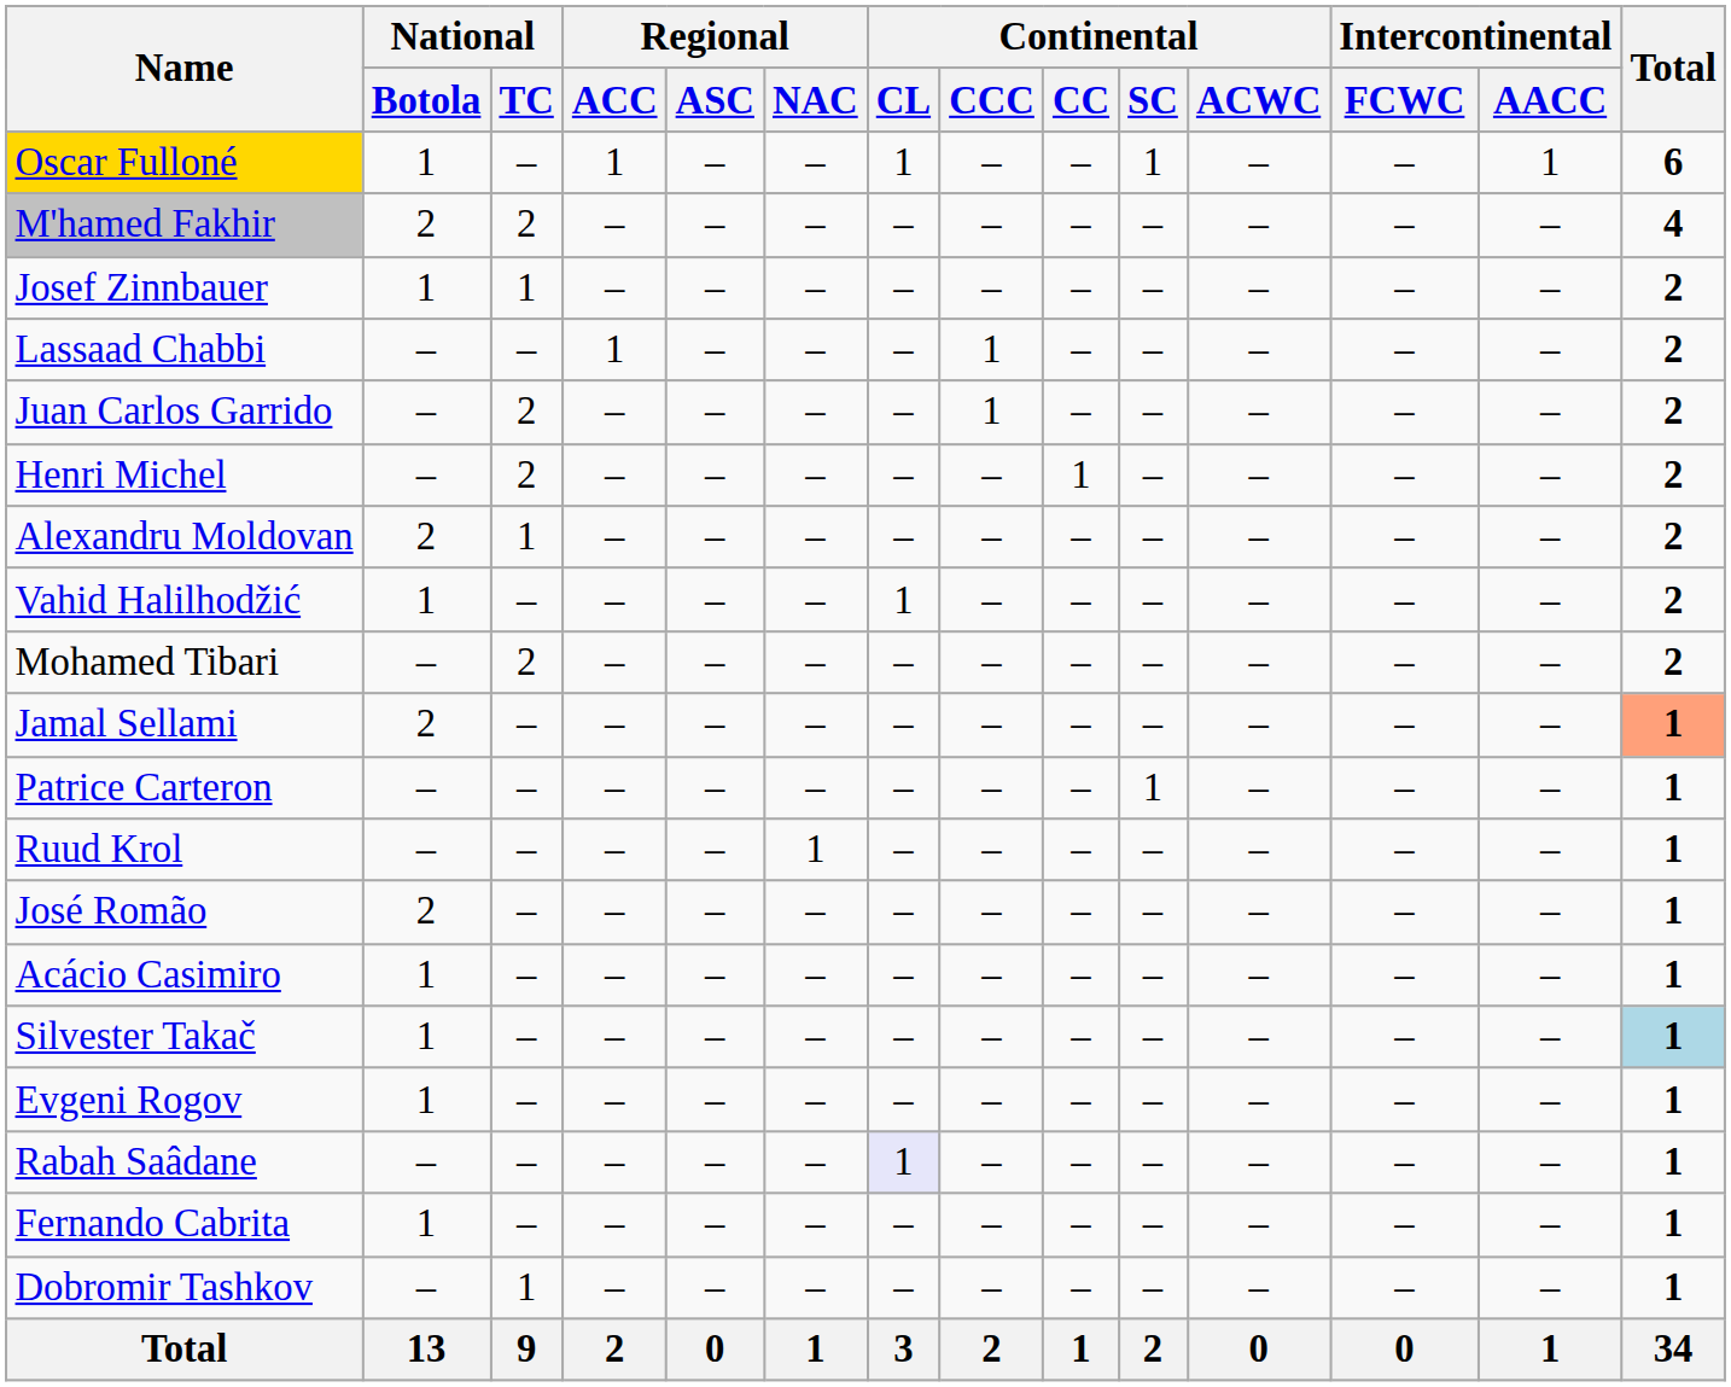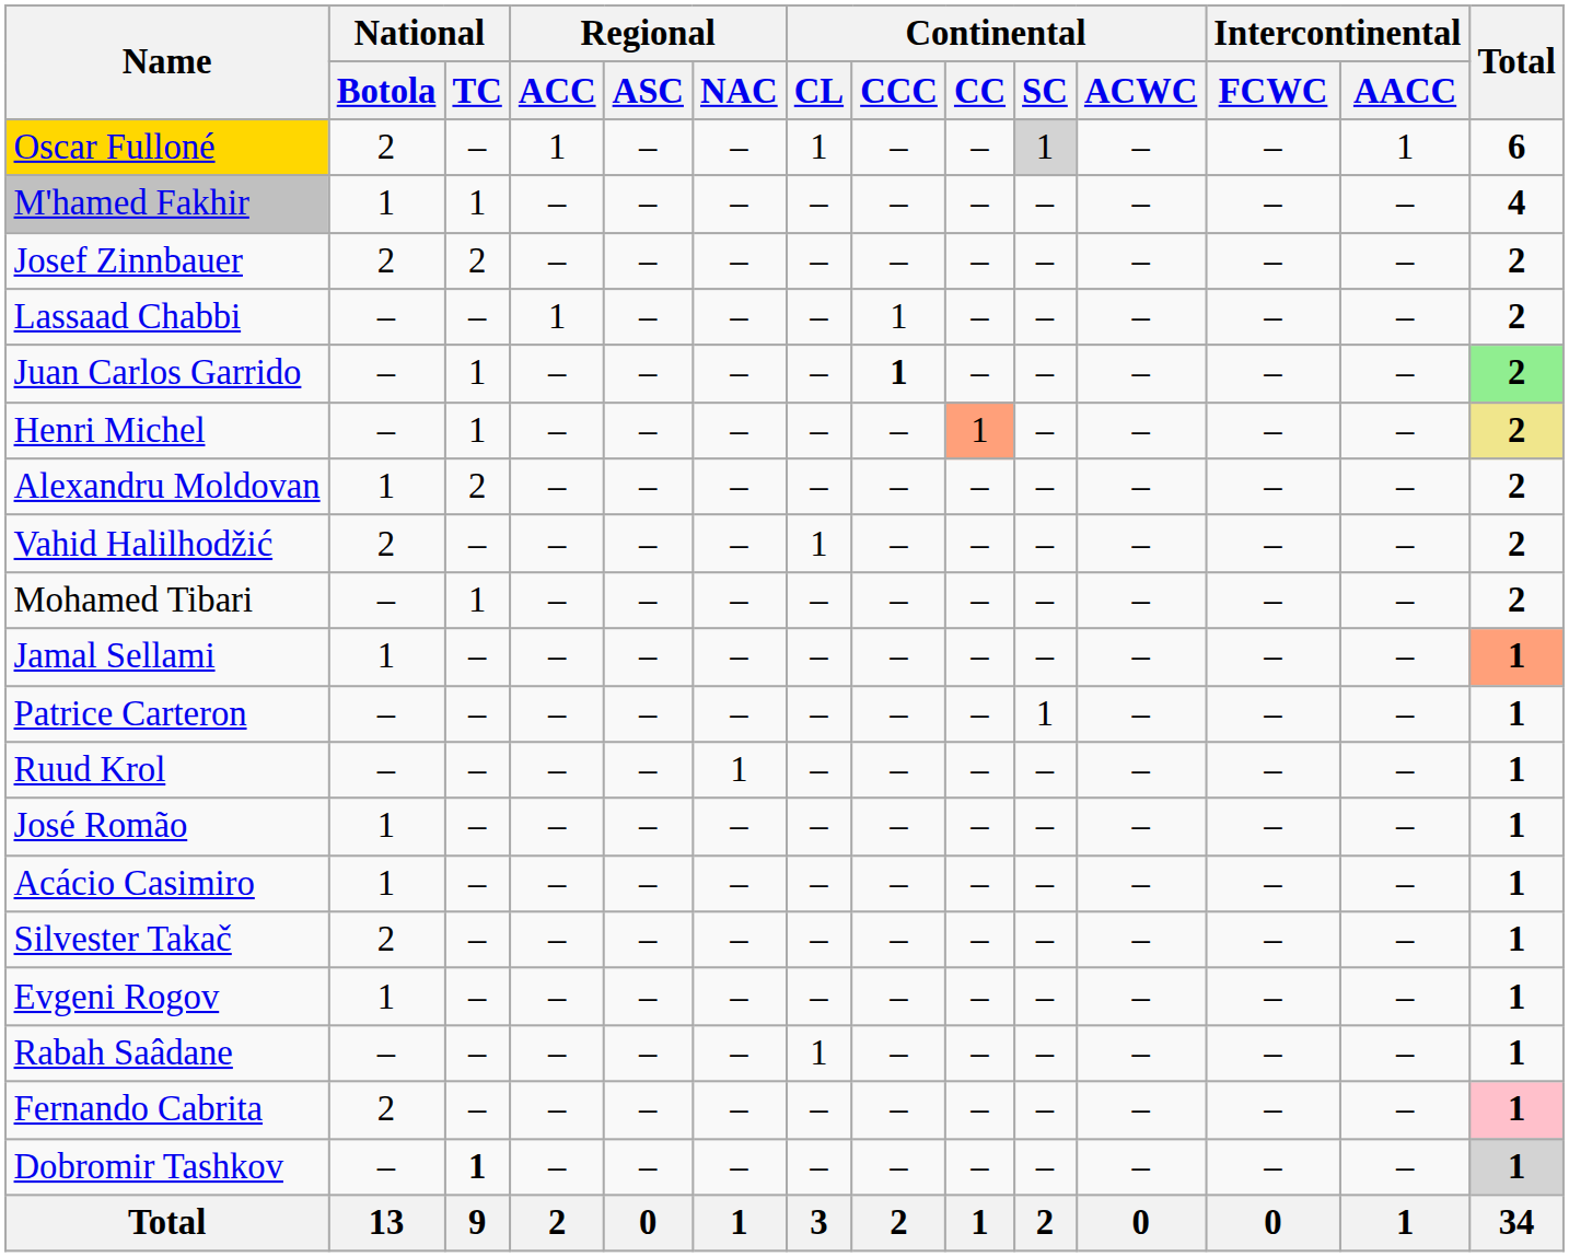 <table class="wikitable sortable">
 <tr>
 <th rowspan="2">Name</th>
 <th colspan="2">National</th>
 <th colspan="3">Regional</th>
 <th colspan="5">Continental</th>
 <th colspan="2">Intercontinental</th>
 <th rowspan="2">Total</th>
 </tr>
 <tr>
 <th><a href='#'>Botola</a></th>
 <th><a href='#'>TC</a></th>
 <th><a href='#'>ACC</a></th>
 <th><a href='#'>ASC</a></th>
 <th><a href='#'>NAC</a></th>
 <th><a href='#'>CL</a></th>
 <th><a href='#'>CCC</a></th>
 <th><a href='#'>CC</a></th>
 <th><a href='#'>SC</a></th>
 <th><a href='#'>ACWC</a></th>
 <th><a href='#'>FCWC</a></th>
 <th><a href='#'>AACC</a></th>
 </tr>
 <tr>
 <td bgcolor=gold> <a href='#'>Oscar Fulloné</a></td>
-<td align="center">1</td>
+<td align="center">2</td>
 <td align="center">–</td>
 <td align="center">1</td>
 <td align="center">–</td>
 <td align="center">–</td>
 <td align="center">1</td>
 <td align="center">–</td>
 <td align="center">–</td>
-<td align="center">1</td>
+<td align="center" style="background: lightgrey;">1</td>
 <td align="center">–</td>
 <td align="center">–</td>
 <td align="center">1</td>
 <td align="center"><strong>6</strong></td>
 </tr>
 <tr>
 <td bgcolor=silver> <a href='#'>M'hamed Fakhir</a></td>
-<td align="center">2</td>
-<td align="center">2</td>
+<td align="center">1</td>
+<td align="center">1</td>
 <td align="center">–</td>
 <td align="center">–</td>
 <td align="center">–</td>
 <td align="center">–</td>
 <td align="center">–</td>
 <td align="center">–</td>
 <td align="center">–</td>
 <td align="center">–</td>
 <td align="center">–</td>
 <td align="center">–</td>
 <td align="center"><strong>4</strong></td>
 </tr>
 <tr>
 <td> <a href='#'>Josef Zinnbauer</a></td>
-<td align="center">1</td>
-<td align="center">1</td>
+<td align="center">2</td>
+<td align="center">2</td>
 <td align="center">–</td>
 <td align="center">–</td>
 <td align="center">–</td>
 <td align="center">–</td>
 <td align="center">–</td>
 <td align="center">–</td>
 <td align="center">–</td>
 <td align="center">–</td>
 <td align="center">–</td>
 <td align="center">–</td>
 <td align="center"><strong>2</strong></td>
 </tr>
 <tr>
 <td> <a href='#'>Lassaad Chabbi</a></td>
 <td align="center">–</td>
 <td align="center">–</td>
 <td align="center">1</td>
 <td align="center">–</td>
 <td align="center">–</td>
 <td align="center">–</td>
 <td align="center">1</td>
 <td align="center">–</td>
 <td align="center">–</td>
 <td align="center">–</td>
 <td align="center">–</td>
 <td align="center">–</td>
 <td align="center"><strong>2</strong></td>
 </tr>
 <tr>
 <td> <a href='#'>Juan Carlos Garrido</a></td>
 <td align="center">–</td>
-<td align="center">2</td>
+<td align="center">1</td>
 <td align="center">–</td>
 <td align="center">–</td>
 <td align="center">–</td>
+<td align="center">–</td>
+<td align="center"><strong>1</strong></td>
+<td align="center">–</td>
+<td align="center">–</td>
+<td align="center">–</td>
+<td align="center">–</td>
+<td align="center">–</td>
+<td align="center" style="background: lightgreen;"><strong>2</strong></td>
+</tr>
+<tr>
+<td> <a href='#'>Henri Michel</a></td>
 <td align="center">–</td>
 <td align="center">1</td>
 <td align="center">–</td>
 <td align="center">–</td>
 <td align="center">–</td>
 <td align="center">–</td>
 <td align="center">–</td>
-<td align="center"><strong>2</strong></td>
-</tr>
-<tr>
-<td> <a href='#'>Henri Michel</a></td>
-<td align="center">–</td>
-<td align="center">2</td>
+<td align="center" style="background: lightsalmon;">1</td>
 <td align="center">–</td>
 <td align="center">–</td>
 <td align="center">–</td>
 <td align="center">–</td>
-<td align="center">–</td>
-<td align="center">1</td>
-<td align="center">–</td>
-<td align="center">–</td>
-<td align="center">–</td>
-<td align="center">–</td>
-<td align="center"><strong>2</strong></td>
+<td align="center" style="background: khaki;"><strong>2</strong></td>
 </tr>
 <tr>
 <td> <a href='#'>Alexandru Moldovan</a></td>
+<td align="center">1</td>
 <td align="center">2</td>
-<td align="center">1</td>
 <td align="center">–</td>
 <td align="center">–</td>
 <td align="center">–</td>
 <td align="center">–</td>
 <td align="center">–</td>
 <td align="center">–</td>
 <td align="center">–</td>
 <td align="center">–</td>
 <td align="center">–</td>
 <td align="center">–</td>
 <td align="center"><strong>2</strong></td>
 </tr>
 <tr>
 <td> <a href='#'>Vahid Halilhodžić</a></td>
-<td align="center">1</td>
+<td align="center">2</td>
 <td align="center">–</td>
 <td align="center">–</td>
 <td align="center">–</td>
 <td align="center">–</td>
 <td align="center">1</td>
 <td align="center">–</td>
 <td align="center">–</td>
 <td align="center">–</td>
 <td align="center">–</td>
 <td align="center">–</td>
 <td align="center">–</td>
 <td align="center"><strong>2</strong></td>
 </tr>
 <tr>
 <td> Mohamed Tibari</td>
 <td align="center">–</td>
-<td align="center">2</td>
+<td align="center">1</td>
 <td align="center">–</td>
 <td align="center">–</td>
 <td align="center">–</td>
 <td align="center">–</td>
 <td align="center">–</td>
 <td align="center">–</td>
 <td align="center">–</td>
 <td align="center">–</td>
 <td align="center">–</td>
 <td align="center">–</td>
 <td align="center"><strong>2</strong></td>
 </tr>
 <tr>
 <td> <a href='#'>Jamal Sellami</a></td>
-<td align="center">2</td>
+<td align="center">1</td>
 <td align="center">–</td>
 <td align="center">–</td>
 <td align="center">–</td>
 <td align="center">–</td>
 <td align="center">–</td>
 <td align="center">–</td>
 <td align="center">–</td>
 <td align="center">–</td>
 <td align="center">–</td>
 <td align="center">–</td>
 <td align="center">–</td>
 <td align="center" style="background: lightsalmon;"><strong>1</strong></td>
 </tr>
 <tr>
 <td> <a href='#'>Patrice Carteron</a></td>
 <td align="center">–</td>
 <td align="center">–</td>
 <td align="center">–</td>
 <td align="center">–</td>
 <td align="center">–</td>
 <td align="center">–</td>
 <td align="center">–</td>
 <td align="center">–</td>
 <td align="center">1</td>
 <td align="center">–</td>
 <td align="center">–</td>
 <td align="center">–</td>
 <td align="center"><strong>1</strong></td>
 </tr>
 <tr>
 <td> <a href='#'>Ruud Krol</a></td>
 <td align="center">–</td>
 <td align="center">–</td>
 <td align="center">–</td>
 <td align="center">–</td>
 <td align="center">1</td>
 <td align="center">–</td>
 <td align="center">–</td>
 <td align="center">–</td>
 <td align="center">–</td>
 <td align="center">–</td>
 <td align="center">–</td>
 <td align="center">–</td>
 <td align="center"><strong>1</strong></td>
 </tr>
 <tr>
 <td> <a href='#'>José Romão</a></td>
-<td align="center">2</td>
+<td align="center">1</td>
 <td align="center">–</td>
 <td align="center">–</td>
 <td align="center">–</td>
 <td align="center">–</td>
 <td align="center">–</td>
 <td align="center">–</td>
 <td align="center">–</td>
 <td align="center">–</td>
 <td align="center">–</td>
 <td align="center">–</td>
 <td align="center">–</td>
 <td align="center"><strong>1</strong></td>
 </tr>
 <tr>
 <td> <a href='#'>Acácio Casimiro</a></td>
 <td align="center">1</td>
 <td align="center">–</td>
 <td align="center">–</td>
 <td align="center">–</td>
 <td align="center">–</td>
 <td align="center">–</td>
 <td align="center">–</td>
 <td align="center">–</td>
 <td align="center">–</td>
 <td align="center">–</td>
 <td align="center">–</td>
 <td align="center">–</td>
 <td align="center"><strong>1</strong></td>
 </tr>
 <tr>
 <td> <a href='#'>Silvester Takač</a></td>
-<td align="center">1</td>
+<td align="center">2</td>
 <td align="center">–</td>
 <td align="center">–</td>
 <td align="center">–</td>
 <td align="center">–</td>
 <td align="center">–</td>
 <td align="center">–</td>
 <td align="center">–</td>
 <td align="center">–</td>
 <td align="center">–</td>
 <td align="center">–</td>
 <td align="center">–</td>
-<td align="center" style="background: lightblue;"><strong>1</strong></td>
+<td align="center"><strong>1</strong></td>
 </tr>
 <tr>
 <td> <a href='#'>Evgeni Rogov</a></td>
 <td align="center">1</td>
 <td align="center">–</td>
 <td align="center">–</td>
 <td align="center">–</td>
 <td align="center">–</td>
 <td align="center">–</td>
 <td align="center">–</td>
 <td align="center">–</td>
 <td align="center">–</td>
 <td align="center">–</td>
 <td align="center">–</td>
 <td align="center">–</td>
 <td align="center"><strong>1</strong></td>
 </tr>
 <tr>
 <td> <a href='#'>Rabah Saâdane</a></td>
 <td align="center">–</td>
 <td align="center">–</td>
 <td align="center">–</td>
 <td align="center">–</td>
 <td align="center">–</td>
-<td align="center" style="background: lavender;">1</td>
+<td align="center">1</td>
 <td align="center">–</td>
 <td align="center">–</td>
 <td align="center">–</td>
 <td align="center">–</td>
 <td align="center">–</td>
 <td align="center">–</td>
 <td align="center"><strong>1</strong></td>
 </tr>
 <tr>
 <td> <a href='#'>Fernando Cabrita</a></td>
-<td align="center">1</td>
+<td align="center">2</td>
 <td align="center">–</td>
 <td align="center">–</td>
 <td align="center">–</td>
 <td align="center">–</td>
 <td align="center">–</td>
 <td align="center">–</td>
 <td align="center">–</td>
 <td align="center">–</td>
 <td align="center">–</td>
 <td align="center">–</td>
 <td align="center">–</td>
-<td align="center"><strong>1</strong></td>
+<td align="center" style="background: pink;"><strong>1</strong></td>
 </tr>
 <tr>
 <td> <a href='#'>Dobromir Tashkov</a></td>
 <td align="center">–</td>
-<td align="center">1</td>
+<td align="center"><strong>1</strong></td>
 <td align="center">–</td>
 <td align="center">–</td>
 <td align="center">–</td>
 <td align="center">–</td>
 <td align="center">–</td>
 <td align="center">–</td>
 <td align="center">–</td>
 <td align="center">–</td>
 <td align="center">–</td>
 <td align="center">–</td>
-<td align="center"><strong>1</strong></td>
+<td align="center" style="background: lightgrey;"><strong>1</strong></td>
 </tr>
 <tr>
 <th>Total</th>
 <th>13</th>
 <th>9</th>
 <th>2</th>
 <th>0</th>
 <th>1</th>
 <th>3</th>
 <th>2</th>
 <th>1</th>
 <th>2</th>
 <th>0</th>
 <th>0</th>
 <th>1</th>
 <th>34</th>
 </tr>
 </table>
